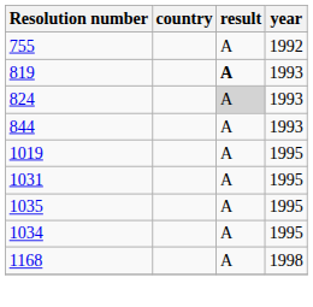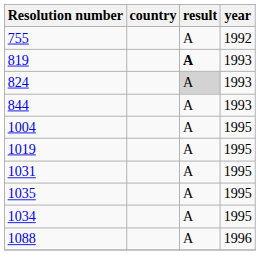 <table class="wikitable">
 <tr>
 <th>Resolution number</th>
 <th>country</th>
 <th>result</th>
 <th>year</th>
 </tr>
 <tr>
 <td><a href='#'>755</a></td>
 <td></td>
 <td>A</td>
 <td>1992</td>
 </tr>
 <tr>
 <td><a href='#'>819</a></td>
 <td></td>
 <td><strong>A</strong></td>
 <td>1993</td>
 </tr>
 <tr>
 <td><a href='#'>824</a></td>
 <td></td>
 <td style="background: lightgrey;">A</td>
 <td>1993</td>
 </tr>
 <tr>
 <td><a href='#'>844</a></td>
 <td></td>
 <td>A</td>
 <td>1993</td>
 </tr>
 <tr>
+<td><a href='#'>1004</a></td>
+<td></td>
+<td>A</td>
+<td>1995</td>
+</tr>
+<tr>
 <td><a href='#'>1019</a></td>
 <td></td>
 <td>A</td>
 <td>1995</td>
 </tr>
 <tr>
 <td><a href='#'>1031</a></td>
 <td></td>
 <td>A</td>
 <td>1995</td>
 </tr>
 <tr>
 <td><a href='#'>1035</a></td>
 <td></td>
 <td>A</td>
 <td>1995</td>
 </tr>
 <tr>
 <td><a href='#'>1034</a></td>
 <td></td>
 <td>A</td>
 <td>1995</td>
 </tr>
 <tr>
-<td><a href='#'>1168</a></td>
+<td><a href='#'>1088</a></td>
 <td></td>
 <td>A</td>
-<td>1998</td>
+<td>1996</td>
 </tr>
 <tr>
 </tr>
 </table>
